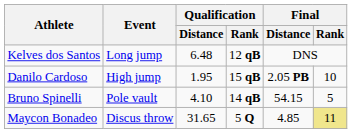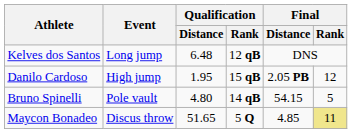 <table class="wikitable" style="font-size:90%">
 <tr>
 <th rowspan=2>Athlete</th>
 <th rowspan=2>Event</th>
 <th colspan=2>Qualification</th>
 <th colspan=2>Final</th>
 </tr>
 <tr style="font-size:95%">
 <th>Distance</th>
 <th>Rank</th>
 <th>Distance</th>
 <th>Rank</th>
 </tr>
 <tr align=center>
 <td align=left><a href='#'>Kelves dos Santos</a></td>
 <td align=left><a href='#'>Long jump</a></td>
 <td>6.48</td>
 <td>12 <strong>qB</strong></td>
 <td colspan="2">DNS</td>
 </tr>
 <tr align=center>
 <td align=left><a href='#'>Danilo Cardoso</a></td>
 <td align=left><a href='#'>High jump</a></td>
 <td>1.95</td>
 <td>15 <strong>qB</strong></td>
 <td>2.05 <strong>PB</strong></td>
-<td>10</td>
+<td>12</td>
 </tr>
 <tr align=center>
 <td align=left><a href='#'>Bruno Spinelli</a></td>
 <td align=left><a href='#'>Pole vault</a></td>
-<td>4.10</td>
+<td>4.80</td>
 <td>14 <strong>qB</strong></td>
 <td>54.15</td>
 <td>5</td>
 </tr>
 <tr align=center>
 <td align=left><a href='#'>Maycon Bonadeo</a></td>
 <td align=left><a href='#'>Discus throw</a></td>
-<td>31.65</td>
+<td>51.65</td>
 <td>5 <strong>Q</strong></td>
 <td>4.85</td>
 <td style="background: khaki;">11</td>
 </tr>
 </table>
